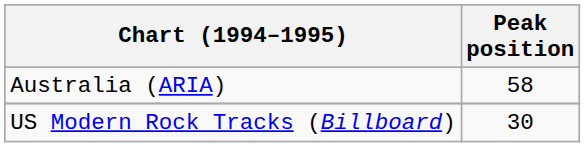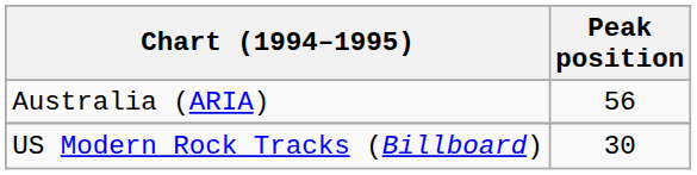 <table class="wikitable sortable">
 <tr>
 <th>Chart (1994–1995)</th>
 <th>Peak<br>position</th>
 </tr>
 <tr>
 <td>Australia (<a href='#'>ARIA</a>)</td>
-<td align="center">58</td>
+<td align="center">56</td>
 </tr>
 <tr>
 </tr>
 <tr>
 <td>US <a href='#'>Modern Rock Tracks</a> (<em><a href='#'>Billboard</a></em>)</td>
 <td align="center">30</td>
 </tr>
 </table>
